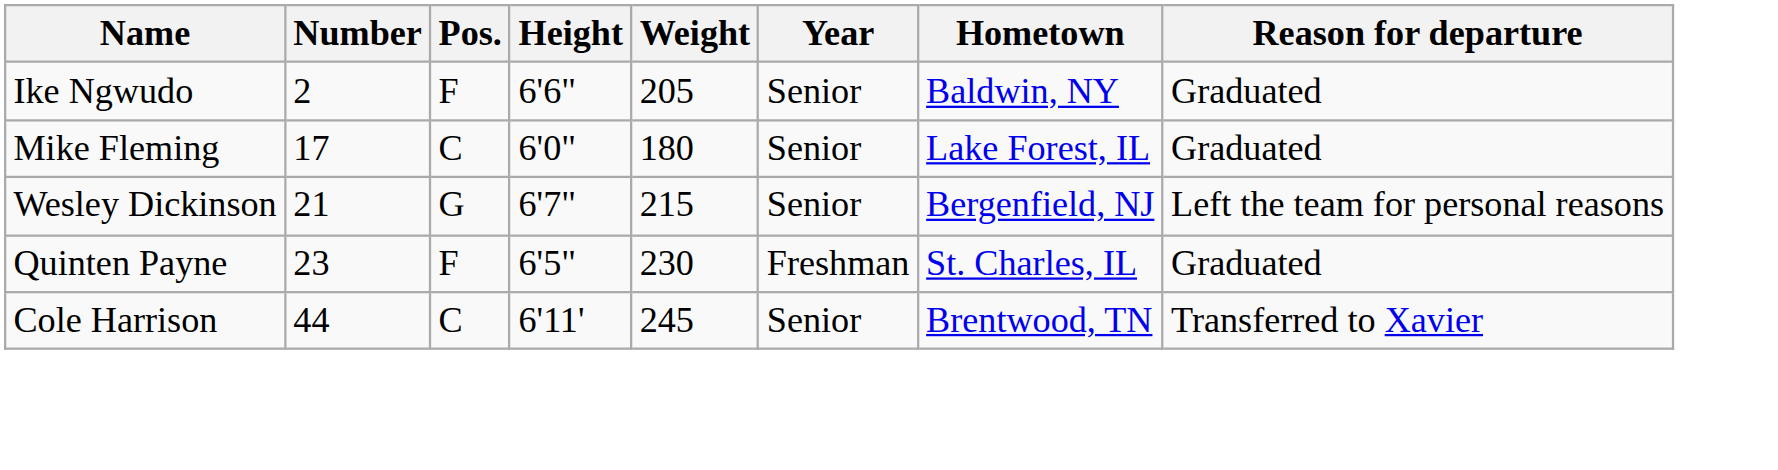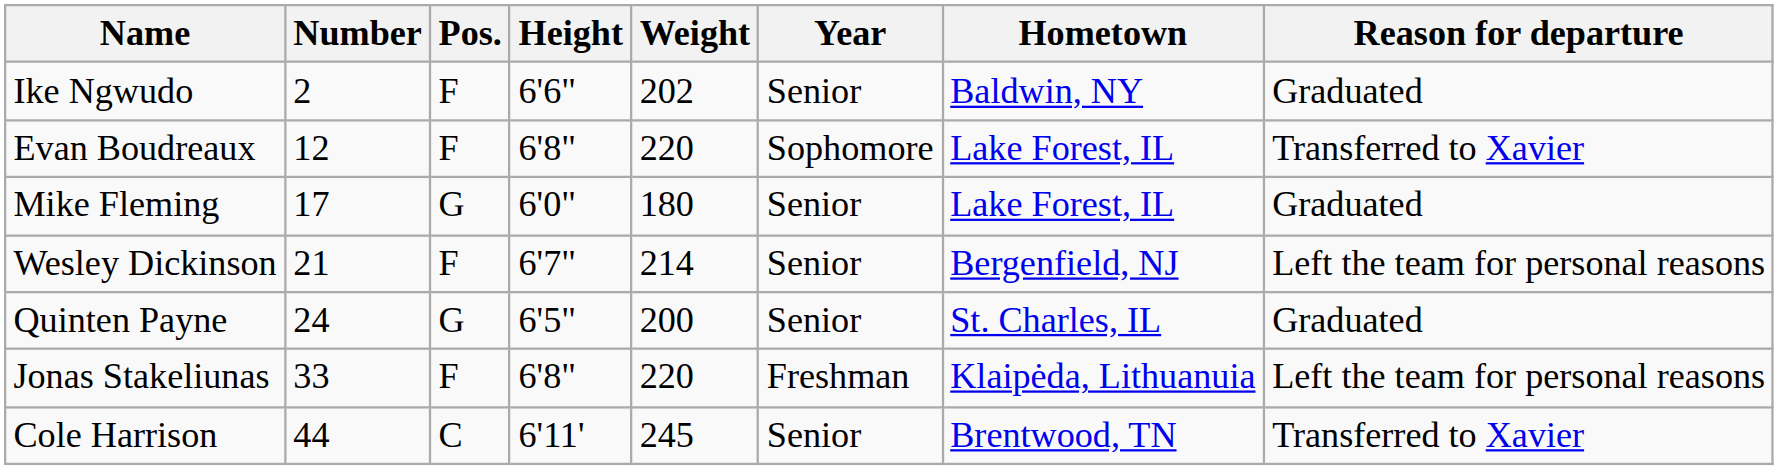 <table class="wikitable sortable" border="1">
 <tr>
 <th>Name</th>
 <th>Number</th>
 <th>Pos.</th>
 <th>Height</th>
 <th>Weight</th>
 <th>Year</th>
 <th>Hometown</th>
 <th class="unsortable">Reason for departure</th>
 </tr>
 <tr>
 <td>Ike Ngwudo</td>
 <td>2</td>
 <td>F</td>
 <td>6'6"</td>
-<td>205</td>
+<td>202</td>
 <td>Senior</td>
 <td><a href='#'>Baldwin, NY</a></td>
 <td>Graduated</td>
 </tr>
 <tr>
+<td>Evan Boudreaux</td>
+<td>12</td>
+<td>F</td>
+<td>6'8"</td>
+<td>220</td>
+<td>Sophomore</td>
+<td><a href='#'>Lake Forest, IL</a></td>
+<td>Transferred to <a href='#'>Xavier</a></td>
+</tr>
+<tr>
 <td>Mike Fleming</td>
 <td>17</td>
-<td>C</td>
+<td>G</td>
 <td>6'0"</td>
 <td>180</td>
 <td>Senior</td>
 <td><a href='#'>Lake Forest, IL</a></td>
 <td>Graduated</td>
 </tr>
 <tr>
 <td>Wesley Dickinson</td>
 <td>21</td>
-<td>G</td>
+<td>F</td>
 <td>6'7"</td>
-<td>215</td>
+<td>214</td>
 <td>Senior</td>
 <td><a href='#'>Bergenfield, NJ</a></td>
 <td>Left the team for personal reasons</td>
 </tr>
 <tr>
 <td>Quinten Payne</td>
-<td>23</td>
-<td>F</td>
+<td>24</td>
+<td>G</td>
 <td>6'5"</td>
-<td>230</td>
-<td>Freshman</td>
+<td>200</td>
+<td>Senior</td>
 <td><a href='#'>St. Charles, IL</a></td>
 <td>Graduated</td>
+</tr>
+<tr>
+<td>Jonas Stakeliunas</td>
+<td>33</td>
+<td>F</td>
+<td>6'8"</td>
+<td>220</td>
+<td>Freshman</td>
+<td><a href='#'>Klaipėda, Lithuanuia</a></td>
+<td>Left the team for personal reasons</td>
 </tr>
 <tr>
 <td>Cole Harrison</td>
 <td>44</td>
 <td>C</td>
 <td>6'11'</td>
 <td>245</td>
 <td>Senior</td>
 <td><a href='#'>Brentwood, TN</a></td>
 <td>Transferred to <a href='#'>Xavier</a></td>
 </tr>
 </table>
